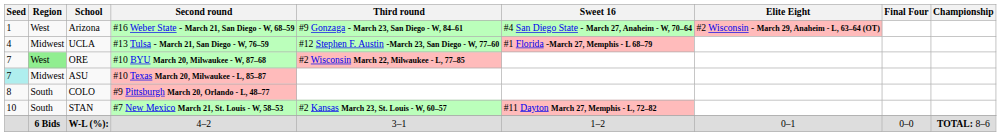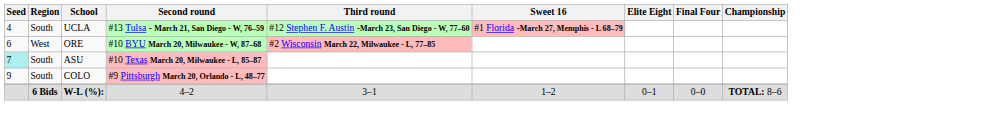 <table class="sortable wikitable" style="white-space:nowrap; font-size:90%;">
 <tr>
 <th>Seed</th>
 <th>Region</th>
 <th>School</th>
 <th>Second round</th>
 <th>Third round</th>
 <th>Sweet 16</th>
 <th>Elite Eight</th>
 <th>Final Four</th>
 <th>Championship</th>
 </tr>
 <tr>
-<td>1</td>
-<td>West</td>
-<td>Arizona</td>
-<td style="background:#bfb;">#16 <a href='#'>Weber State</a> - <strong><small>March 21, San Diego - W, 68–59</small></strong></td>
-<td style="background:#bfb;">#9 <a href='#'>Gonzaga</a> - <strong><small>March 23, San Diego - W, 84–61 </small></strong></td>
-<td style="background:#bfb;">#4 <a href='#'>San Diego State</a> - <strong><small>March 27, Anaheim - W, 70–64 </small></strong></td>
-<td style="background:#fbb;">#2 <a href='#'>Wisconsin</a> - <strong><small>March 29, Anaheim - L, 63–64 (OT) </small></strong></td>
-<td style="background:#fff;"></td>
-<td style="background:#fff;"></td>
-</tr>
-<tr>
 <td>4</td>
-<td>Midwest</td>
+<td>South</td>
 <td>UCLA</td>
 <td style="background:#bfb;">#13 <a href='#'>Tulsa</a> - <strong><small>March 21, San Diego - W, 76–59 </small></strong></td>
 <td style="background:#bfb;">#12 <a href='#'>Stephen F. Austin</a> -<strong><small>March 23, San Diego - W, 77–60 </small></strong></td>
 <td style="background:#fbb;">#1 <a href='#'>Florida</a> -<strong><small>March 27, Memphis - L 68–79  </small></strong></td>
 <td style="background:#fff;"></td>
 <td style="background:#fff;"></td>
 <td style="background:#fff;"></td>
 </tr>
 <tr>
-<td>7</td>
-<td style="background: lightgreen;">West</td>
+<td>6</td>
+<td>West</td>
 <td>ORE</td>
 <td style="background:#bfb;">#10 <a href='#'>BYU</a> <strong><small>March 20, Milwaukee - W, 87–68 </small></strong></td>
 <td style="background:#fbb;">#2 <a href='#'>Wisconsin</a> <strong><small>March 22, Milwaukee - L, 77–85</small></strong></td>
 <td style="background:#fff;"></td>
 <td style="background:#fff;"></td>
 <td style="background:#fff;"></td>
 <td style="background:#fff;"></td>
 </tr>
 <tr>
 <td style="background: paleturquoise;">7</td>
-<td>Midwest</td>
+<td>South</td>
 <td>ASU</td>
 <td style="background:#fbb;">#10 <a href='#'>Texas</a> <strong><small>March 20, Milwaukee - L, 85–87 </small></strong></td>
 <td style="background:#fff;"></td>
 <td style="background:#fff;"></td>
 <td style="background:#fff;"></td>
 <td style="background:#fff;"></td>
 <td style="background:#fff;"></td>
 </tr>
 <tr>
-<td>8</td>
+<td>9</td>
 <td>South</td>
 <td>COLO</td>
 <td style="background:#fbb;">#9 <a href='#'>Pittsburgh</a> <strong><small>March 20, Orlando - L, 48–77 </small></strong></td>
 <td style="background:#fff;"></td>
 <td style="background:#fff;"></td>
-<td style="background:#fff;"></td>
-<td style="background:#fff;"></td>
-<td style="background:#fff;"></td>
-</tr>
-<tr>
-<td>10</td>
-<td>South</td>
-<td>STAN</td>
-<td style="background:#bfb;">#7 <a href='#'>New Mexico</a> <strong><small>March 21, St. Louis - W, 58–53 </small></strong></td>
-<td style="background:#bfb;">#2 <a href='#'>Kansas</a> <strong><small>March 23, St. Louis - W, 60–57 </small></strong></td>
-<td style="background:#fbb;">#11 <a href='#'>Dayton</a> <strong><small>March 27, Memphis - L, 72–82 </small></strong></td>
 <td style="background:#fff;"></td>
 <td style="background:#fff;"></td>
 <td style="background:#fff;"></td>
 </tr>
 <tr>
 </tr>
 <tr class="sortbottom"  style="text-align:center; background:#ddd;">
 <td></td>
 <td><strong>6 Bids</strong></td>
 <td><strong>W-L (%):</strong></td>
 <td>4–2 </td>
 <td>3–1 </td>
 <td>1–2 </td>
 <td>0–1 </td>
 <td>0–0 </td>
 <td><strong>TOTAL:</strong> 8–6 </td>
 </tr>
 </table>
